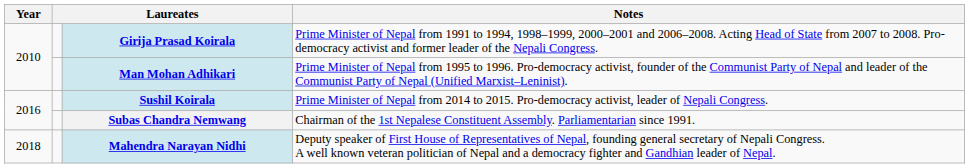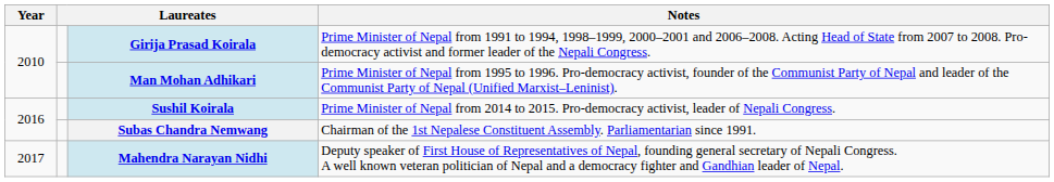 <table class="wikitable">
 <tr>
 <th scope="col" style="width:5%">Year</th>
 <th scope="col" style="width:25%" colspan="2">Laureates</th>
 <th>Notes</th>
 </tr>
 <tr>
 <td align="center" rowspan="2">2010</td>
 <td align="center" style="width:1%"></td>
 <th scope="row" style="background-color:#CEE8F0;"><a href='#'>Girija Prasad Koirala</a></th>
 <td><a href='#'>Prime Minister of Nepal</a> from 1991 to 1994, 1998–1999, 2000–2001 and 2006–2008. Acting <a href='#'>Head of State</a> from 2007 to 2008. Pro-democracy activist and former leader of the <a href='#'>Nepali Congress</a>.</td>
 </tr>
 <tr>
 <td align="center" style="width:1%"></td>
 <th scope="row" style="background-color:#CEE8F0;"><a href='#'>Man Mohan Adhikari</a></th>
 <td><a href='#'>Prime Minister of Nepal</a> from 1995 to 1996. Pro-democracy activist, founder of the <a href='#'>Communist Party of Nepal</a> and leader of the <a href='#'>Communist Party of Nepal (Unified Marxist–Leninist)</a>.</td>
 </tr>
 <tr>
 <td align="center" rowspan="2">2016</td>
 <td align="center" style="width:1%"></td>
 <th scope="row" style="background-color:#CEE8F0;"><a href='#'>Sushil Koirala</a></th>
 <td><a href='#'>Prime Minister of Nepal</a> from 2014 to 2015. Pro-democracy activist, leader of <a href='#'>Nepali Congress</a>.</td>
 </tr>
 <tr>
 <td align="center" style="width:1%"></td>
 <th scope="row"><a href='#'>Subas Chandra Nemwang</a></th>
 <td>Chairman of the <a href='#'>1st Nepalese Constituent Assembly</a>. <a href='#'>Parliamentarian</a> since 1991.</td>
 </tr>
 <tr>
-<td align="center" style="width:1%">2018</td>
+<td align="center" style="width:1%">2017</td>
 <td></td>
 <th scope="row" style="background-color:#CEE8F0;"><a href='#'>Mahendra Narayan Nidhi</a></th>
 <td>Deputy speaker of <a href='#'>First House of Representatives of Nepal</a>, founding general secretary of Nepali Congress.<br>A  well known veteran politician of Nepal and a democracy fighter and <a href='#'>Gandhian</a> leader of <a href='#'>Nepal</a>.</td>
 </tr>
 </table>
